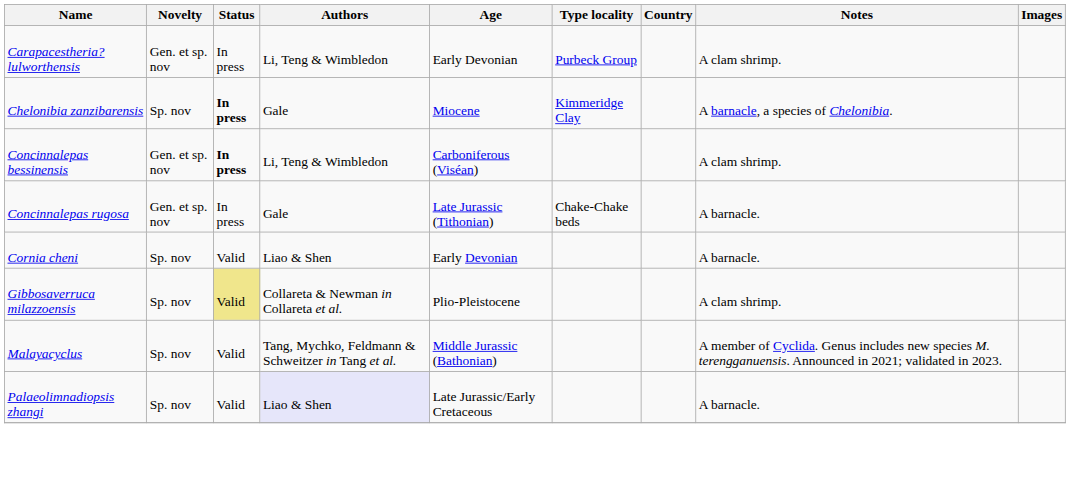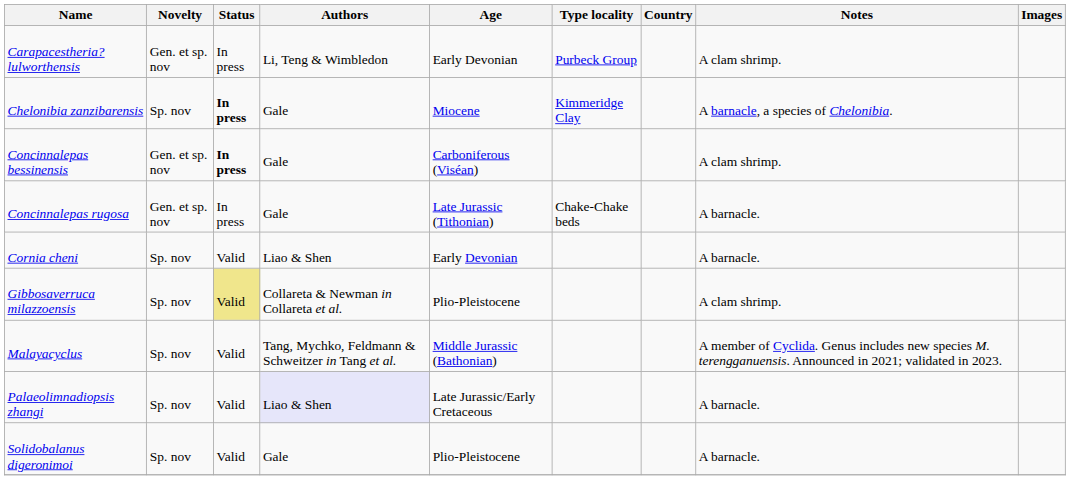 <table class="wikitable sortable" align="center" width="100%">
 <tr>
 <th>Name</th>
 <th>Novelty</th>
 <th>Status</th>
 <th>Authors</th>
 <th>Age</th>
 <th>Type locality</th>
 <th>Country</th>
 <th>Notes</th>
 <th>Images</th>
 </tr>
 <tr>
 <td><br><em><a href='#'>Carapacestheria? lulworthensis</a></em></td>
 <td><br>Gen. et sp. nov</td>
 <td><br>In press</td>
 <td><br>Li, Teng & Wimbledon</td>
 <td><br>Early Devonian</td>
 <td><br><a href='#'>Purbeck Group</a></td>
 <td><br></td>
 <td><br>A clam shrimp.</td>
 <td></td>
 </tr>
 <tr>
 <td><br><em><a href='#'>Chelonibia zanzibarensis</a></em></td>
 <td><br>Sp. nov</td>
 <td><strong><br>In press</strong></td>
 <td><br>Gale</td>
 <td><br><a href='#'>Miocene</a></td>
 <td><br><a href='#'>Kimmeridge Clay</a></td>
 <td><br></td>
 <td><br>A <a href='#'>barnacle</a>, a species of <em><a href='#'>Chelonibia</a></em>.</td>
 <td></td>
 </tr>
 <tr>
 <td><br><em><a href='#'>Concinnalepas bessinensis</a></em></td>
 <td><br>Gen. et sp. nov</td>
 <td><strong><br>In press</strong></td>
-<td><br>Li, Teng & Wimbledon</td>
+<td><br>Gale</td>
 <td><br><a href='#'>Carboniferous</a> (<a href='#'>Viséan</a>)</td>
 <td></td>
 <td><br></td>
 <td><br>A clam shrimp.</td>
 <td></td>
 </tr>
 <tr>
 <td><br><em><a href='#'>Concinnalepas rugosa</a></em></td>
 <td><br>Gen. et sp. nov</td>
 <td><br>In press</td>
 <td><br>Gale</td>
 <td><br><a href='#'>Late Jurassic</a> (<a href='#'>Tithonian</a>)</td>
 <td><br>Chake-Chake beds</td>
 <td><br></td>
 <td><br>A barnacle.</td>
 <td></td>
 </tr>
 <tr>
 <td><br><em><a href='#'>Cornia cheni</a></em></td>
 <td><br>Sp. nov</td>
 <td><br>Valid</td>
 <td><br>Liao & Shen</td>
 <td><br>Early <a href='#'>Devonian</a></td>
 <td></td>
 <td><br></td>
 <td><br>A barnacle.</td>
 <td></td>
 </tr>
 <tr>
 <td><br><em><a href='#'>Gibbosaverruca milazzoensis</a></em></td>
 <td><br>Sp. nov</td>
 <td style="background: khaki;"><br>Valid</td>
 <td><br>Collareta & Newman <em>in</em> Collareta <em>et al.</em></td>
 <td><br>Plio-Pleistocene</td>
 <td></td>
 <td><br></td>
 <td><br>A clam shrimp.</td>
 <td></td>
 </tr>
 <tr>
 <td><br><em><a href='#'>Malayacyclus</a></em></td>
 <td><br>Sp. nov</td>
 <td><br>Valid</td>
 <td><br>Tang, Mychko, Feldmann & Schweitzer <em>in</em> Tang <em>et al.</em></td>
 <td><br><a href='#'>Middle Jurassic</a> (<a href='#'>Bathonian</a>)</td>
 <td></td>
 <td><br></td>
 <td><br>A member of <a href='#'>Cyclida</a>. Genus includes new species <em>M. terengganuensis</em>. Announced in 2021; validated in 2023.</td>
 <td></td>
 </tr>
 <tr>
 <td><br><em><a href='#'>Palaeolimnadiopsis zhangi</a></em></td>
 <td><br>Sp. nov</td>
 <td><br>Valid</td>
 <td style="background: lavender;"><br>Liao & Shen</td>
 <td><br>Late Jurassic/Early Cretaceous</td>
 <td></td>
 <td><br></td>
 <td><br>A barnacle.</td>
 <td></td>
 </tr>
 <tr>
+<td><br><em><a href='#'>Solidobalanus digeronimoi</a></em></td>
+<td><br>Sp. nov</td>
+<td><br>Valid</td>
+<td><br>Gale</td>
+<td><br>Plio-Pleistocene</td>
+<td></td>
+<td><br></td>
+<td><br>A barnacle.</td>
+<td></td>
+</tr>
+<tr>
 </tr>
 </table>
